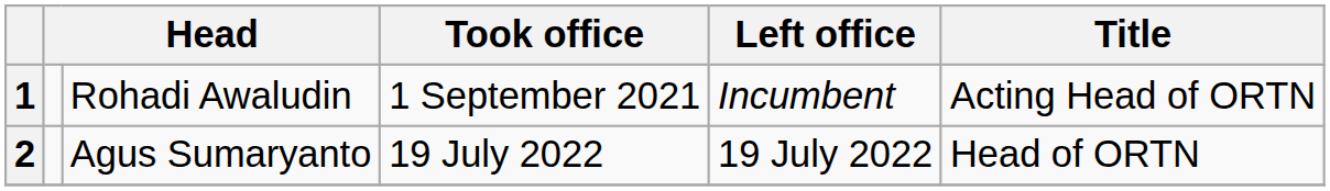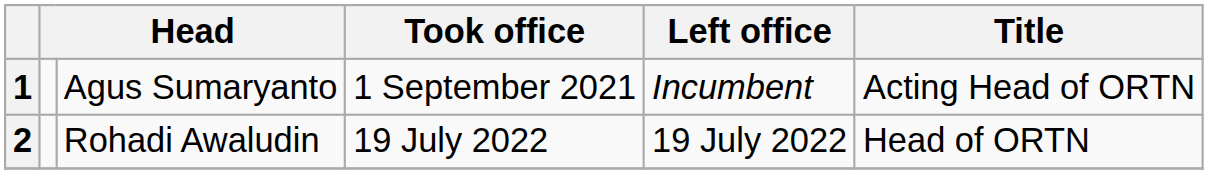 <table class="wikitable sortable">
 <tr>
 <th></th>
 <th colspan="2">Head</th>
 <th>Took office</th>
 <th>Left office</th>
 <th>Title</th>
 </tr>
 <tr>
 <th>1</th>
 <td></td>
-<td>Rohadi Awaludin</td>
+<td>Agus Sumaryanto</td>
 <td align="center">1 September 2021</td>
 <td><em>Incumbent</em></td>
 <td align="center">Acting Head of ORTN</td>
 </tr>
 <tr>
 <th>2</th>
 <td></td>
-<td>Agus Sumaryanto</td>
+<td>Rohadi Awaludin</td>
 <td>19 July 2022</td>
 <td align="center">19 July 2022</td>
 <td>Head of ORTN</td>
 </tr>
 <tr>
 </tr>
 </table>
